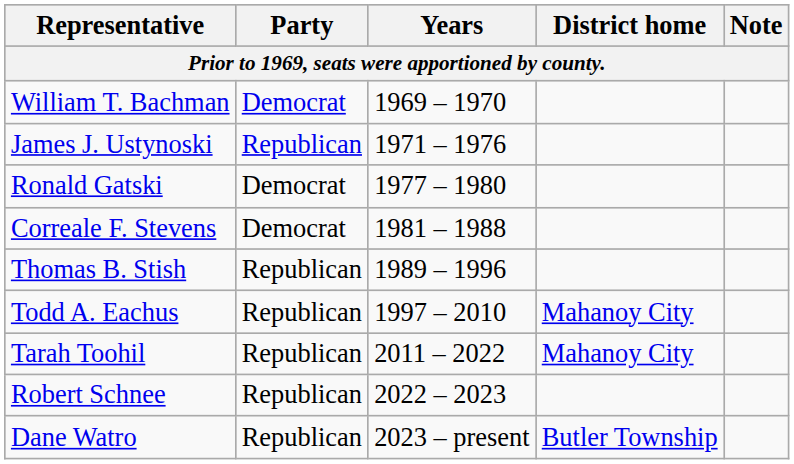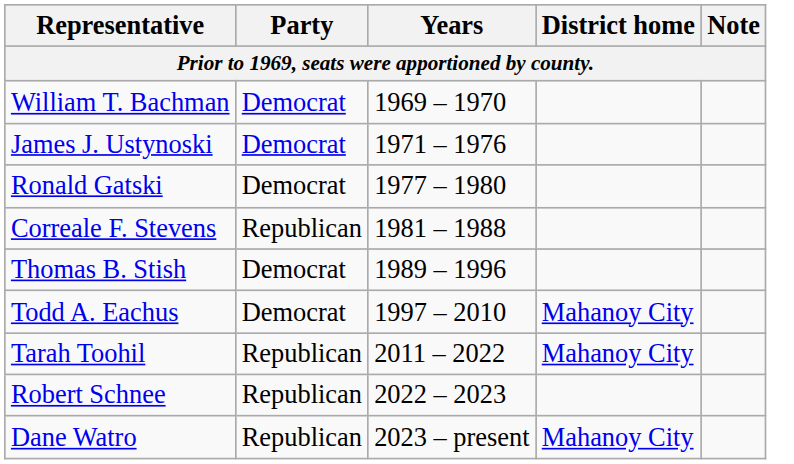 <table class=wikitable>
 <tr valign=bottom>
 <th>Representative</th>
 <th>Party</th>
 <th>Years</th>
 <th>District home</th>
 <th>Note</th>
 </tr>
 <tr>
 <th colspan=5 style="font-size: 80%;"><em>Prior to 1969, seats were apportioned by county.</em></th>
 </tr>
 <tr>
 <td><a href='#'>William T. Bachman</a></td>
 <td><a href='#'>Democrat</a></td>
 <td>1969 – 1970</td>
 <td></td>
 <td></td>
 </tr>
 <tr>
 <td><a href='#'>James J. Ustynoski</a></td>
-<td><a href='#'>Republican</a></td>
+<td><a href='#'>Democrat</a></td>
 <td>1971 – 1976</td>
 <td></td>
 <td></td>
 </tr>
 <tr>
 <td><a href='#'>Ronald Gatski</a></td>
 <td>Democrat</td>
 <td>1977 – 1980</td>
 <td></td>
 <td></td>
 </tr>
 <tr>
 <td><a href='#'>Correale F. Stevens</a></td>
-<td>Democrat</td>
+<td>Republican</td>
 <td>1981 – 1988</td>
 <td></td>
 <td></td>
 </tr>
 <tr>
 <td><a href='#'>Thomas B. Stish</a></td>
-<td>Republican</td>
+<td>Democrat</td>
 <td>1989 – 1996</td>
 <td></td>
 <td></td>
 </tr>
 <tr>
 <td><a href='#'>Todd A. Eachus</a></td>
-<td>Republican</td>
+<td>Democrat</td>
 <td>1997 – 2010</td>
 <td><a href='#'>Mahanoy City</a></td>
 <td></td>
 </tr>
 <tr>
 <td><a href='#'>Tarah Toohil</a></td>
 <td>Republican</td>
 <td>2011 – 2022</td>
 <td><a href='#'>Mahanoy City</a></td>
 <td></td>
 </tr>
 <tr>
 <td><a href='#'>Robert Schnee</a></td>
 <td>Republican</td>
 <td>2022 – 2023</td>
 <td></td>
 <td></td>
 </tr>
 <tr>
 <td><a href='#'>Dane Watro</a></td>
 <td>Republican</td>
 <td>2023 – present</td>
-<td><a href='#'>Butler Township</a></td>
+<td><a href='#'>Mahanoy City</a></td>
 <td></td>
 </tr>
 </table>
